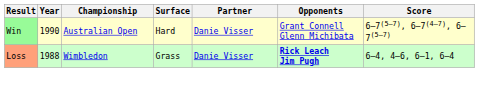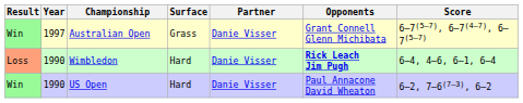 <table class="sortable wikitable">
 <tr>
 <th style="width:40px">Result</th>
 <th style="width:30px">Year</th>
 <th style="width:140px">Championship</th>
 <th style="width:50px">Surface</th>
 <th style="width:130px">Partner</th>
 <th style="width:130px">Opponents</th>
 <th style="width:170px"  class="unsortable">Score</th>
 </tr>
 <tr style="background:#ffffcc;">
 <td style="background:#98fb98;">Win</td>
-<td>1990</td>
+<td>1997</td>
 <td><a href='#'>Australian Open</a></td>
-<td>Hard</td>
+<td>Grass</td>
 <td> <a href='#'>Danie Visser</a></td>
 <td> <a href='#'>Grant Connell</a><br> <a href='#'>Glenn Michibata</a></td>
 <td>6–7<sup>(5–7)</sup>, 6–7<sup>(4–7)</sup>, 6–7<sup>(5–7)</sup></td>
 </tr>
 <tr style="background:#ccffcc;">
 <td style="background:#ffa07a;">Loss</td>
-<td>1988</td>
+<td>1990</td>
 <td><a href='#'>Wimbledon</a></td>
-<td>Grass</td>
+<td>Hard</td>
 <td> <a href='#'>Danie Visser</a></td>
 <td><strong> <a href='#'>Rick Leach</a><br> <a href='#'>Jim Pugh</a></strong></td>
 <td>6–4, 4–6, 6–1, 6–4</td>
 </tr>
+<tr style="background:#ccccff;">
+<td style="background:#98fb98;">Win</td>
+<td>1990</td>
+<td><a href='#'>US Open</a></td>
+<td>Hard</td>
+<td> <a href='#'>Danie Visser</a></td>
+<td> <a href='#'>Paul Annacone</a><br> <a href='#'>David Wheaton</a></td>
+<td>6–2, 7–6<sup>(7–3)</sup>, 6–2</td>
+</tr>
 </table>
